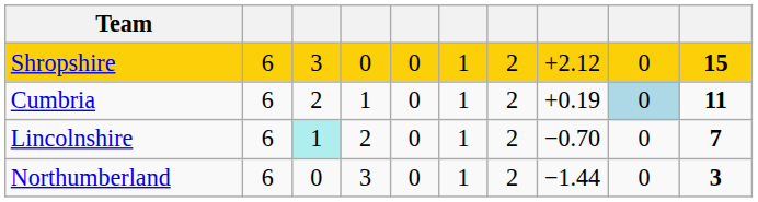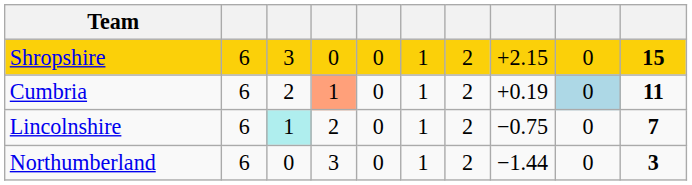 <table class="wikitable" style="text-align:center">
 <tr>
 <th width="150">Team</th>
 <th width="25"></th>
 <th width="25"></th>
 <th width="25"></th>
 <th width="25"></th>
 <th width="25"></th>
 <th width="25"></th>
 <th width="40"></th>
 <th width="40"></th>
 <th width="40"></th>
 </tr>
 <tr style="background:#fbd009">
 <td style="text-align:left"><a href='#'>Shropshire</a></td>
 <td>6</td>
 <td>3</td>
 <td>0</td>
 <td>0</td>
 <td>1</td>
 <td>2</td>
-<td>+2.12</td>
+<td>+2.15</td>
 <td>0</td>
 <td><strong>15</strong></td>
 </tr>
 <tr>
 <td style="text-align:left"><a href='#'>Cumbria</a></td>
 <td>6</td>
 <td>2</td>
-<td>1</td>
+<td style="background: lightsalmon;">1</td>
 <td>0</td>
 <td>1</td>
 <td>2</td>
 <td>+0.19</td>
 <td style="background: lightblue;">0</td>
 <td><strong>11</strong></td>
 </tr>
 <tr>
 <td style="text-align:left"><a href='#'>Lincolnshire</a></td>
 <td>6</td>
 <td style="background: paleturquoise;">1</td>
 <td>2</td>
 <td>0</td>
 <td>1</td>
 <td>2</td>
-<td>−0.70</td>
+<td>−0.75</td>
 <td>0</td>
 <td><strong>7</strong></td>
 </tr>
 <tr>
 <td style="text-align:left"><a href='#'>Northumberland</a></td>
 <td>6</td>
 <td>0</td>
 <td>3</td>
 <td>0</td>
 <td>1</td>
 <td>2</td>
 <td>−1.44</td>
 <td>0</td>
 <td><strong>3</strong></td>
 </tr>
 </table>
